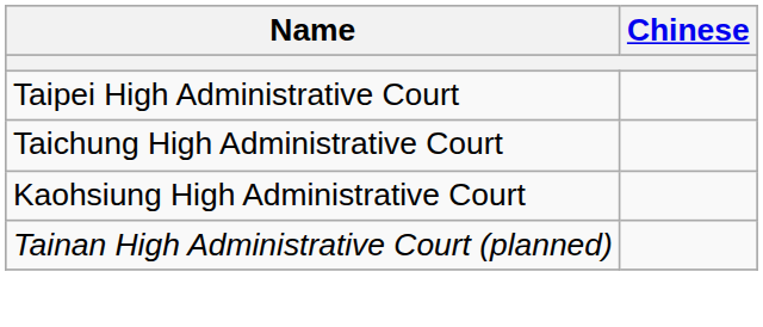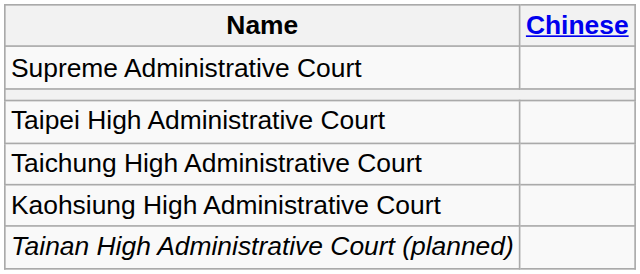 <table class=wikitable>
 <tr>
 <th>Name</th>
 <th><a href='#'>Chinese</a></th>
+</tr>
+<tr>
+<td>Supreme Administrative Court</td>
+<td></td>
 </tr>
 <tr>
 <th colspan=2></th>
 </tr>
 <tr>
 <td>Taipei High Administrative Court</td>
 <td></td>
 </tr>
 <tr>
 <td>Taichung High Administrative Court</td>
 <td></td>
 </tr>
 <tr>
 <td>Kaohsiung High Administrative Court</td>
 <td></td>
 </tr>
 <tr>
 <td><em>Tainan High Administrative Court (planned)</em></td>
 <td><em></em></td>
 </tr>
 </table>
